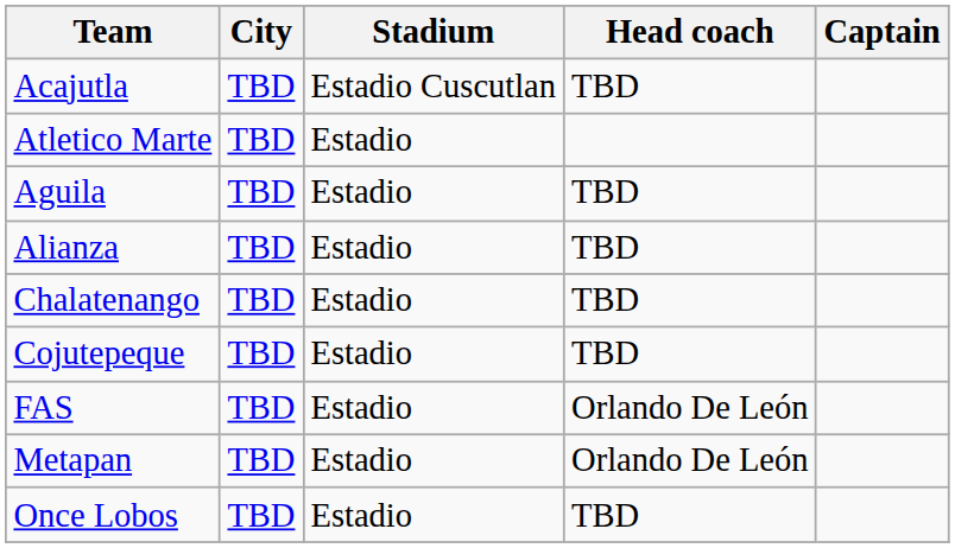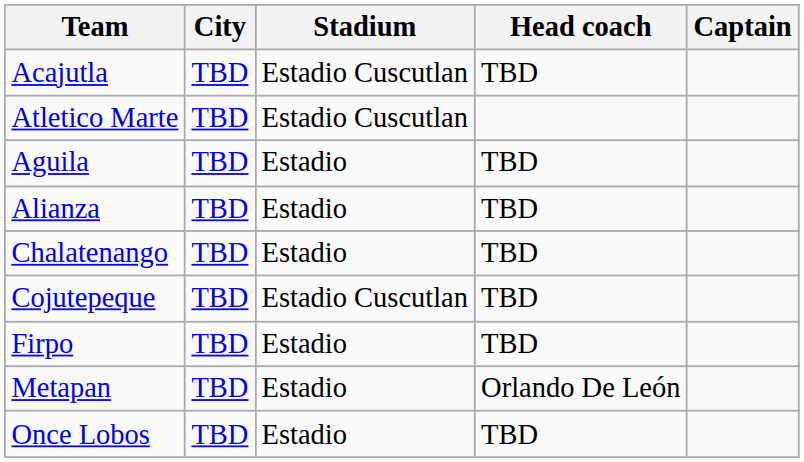 <table class="wikitable">
 <tr>
 <th>Team</th>
 <th>City</th>
 <th>Stadium</th>
 <th>Head coach</th>
 <th>Captain</th>
 </tr>
 <tr>
 <td><a href='#'>Acajutla</a></td>
 <td><a href='#'>TBD</a></td>
 <td>Estadio Cuscutlan</td>
 <td> TBD</td>
 <td></td>
 </tr>
 <tr>
 <td><a href='#'>Atletico Marte</a></td>
 <td><a href='#'>TBD</a></td>
-<td>Estadio</td>
+<td>Estadio Cuscutlan</td>
 <td></td>
 <td></td>
 </tr>
 <tr>
 <td><a href='#'>Aguila</a></td>
 <td><a href='#'>TBD</a></td>
 <td>Estadio</td>
 <td> TBD</td>
 <td></td>
 </tr>
 <tr>
 <td><a href='#'>Alianza</a></td>
 <td><a href='#'>TBD</a></td>
 <td>Estadio</td>
 <td> TBD</td>
 <td></td>
 </tr>
 <tr>
 <td><a href='#'>Chalatenango</a></td>
 <td><a href='#'>TBD</a></td>
 <td>Estadio</td>
 <td> TBD</td>
 <td></td>
 </tr>
 <tr>
 <td><a href='#'>Cojutepeque</a></td>
 <td><a href='#'>TBD</a></td>
-<td>Estadio</td>
+<td>Estadio Cuscutlan</td>
 <td> TBD</td>
 <td></td>
 </tr>
 <tr>
-<td><a href='#'>FAS</a></td>
+<td><a href='#'>Firpo</a></td>
 <td><a href='#'>TBD</a></td>
 <td>Estadio</td>
-<td> Orlando De León</td>
+<td> TBD</td>
 <td></td>
 </tr>
 <tr>
 <td><a href='#'>Metapan</a></td>
 <td><a href='#'>TBD</a></td>
 <td>Estadio</td>
 <td> Orlando De León</td>
 <td></td>
 </tr>
 <tr>
 <td><a href='#'>Once Lobos</a></td>
 <td><a href='#'>TBD</a></td>
 <td>Estadio</td>
 <td> TBD</td>
 <td></td>
 </tr>
 </table>
